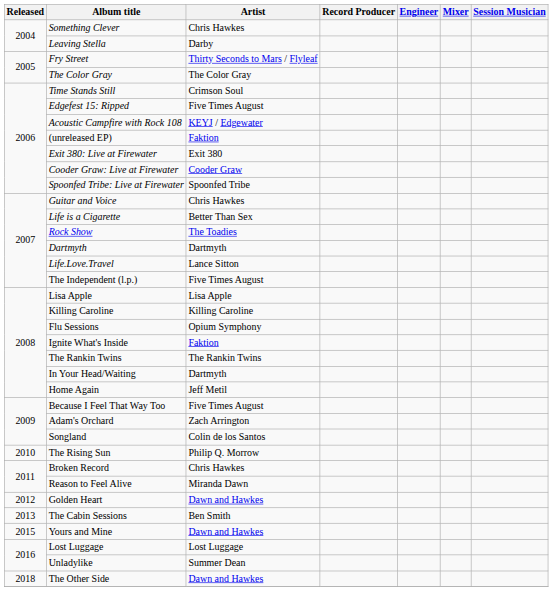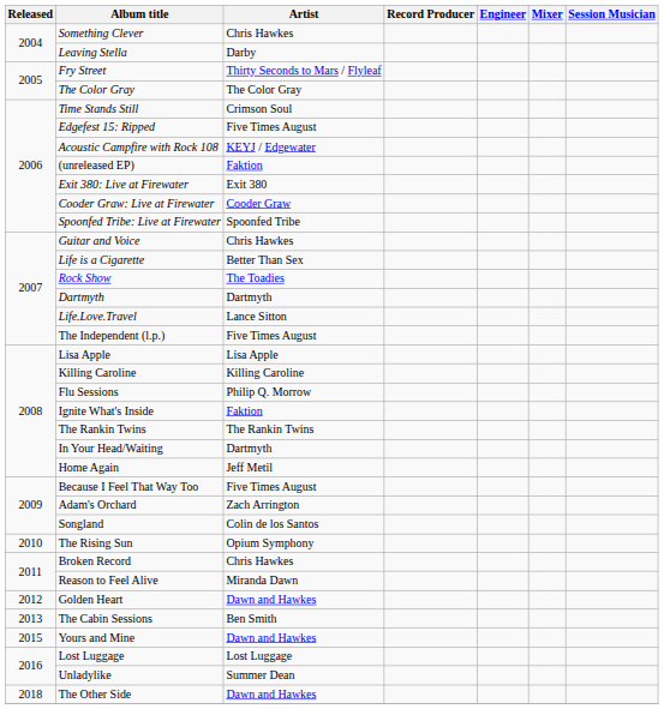 <table class="wikitable">
 <tr>
 <th>Released</th>
 <th><strong>Album title</strong></th>
 <th>Artist</th>
 <th>Record Producer</th>
 <th><a href='#'>Engineer</a></th>
 <th><a href='#'>Mixer</a></th>
 <th><a href='#'>Session Musician</a></th>
 </tr>
 <tr>
 <td rowspan=2 style="text-align:center;">2004</td>
 <td><em>Something Clever</em></td>
 <td>Chris Hawkes</td>
 <td></td>
 <td></td>
 <td></td>
 <td></td>
 </tr>
 <tr>
 <td><em>Leaving Stella</em></td>
 <td>Darby</td>
 <td></td>
 <td></td>
 <td></td>
 <td></td>
 </tr>
 <tr>
 <td rowspan=2 style="text-align:center;">2005</td>
 <td><em>Fry Street</em></td>
 <td><a href='#'>Thirty Seconds to Mars</a> / <a href='#'>Flyleaf</a></td>
 <td></td>
 <td></td>
 <td></td>
 <td></td>
 </tr>
 <tr>
 <td><em>The Color Gray</em></td>
 <td>The Color Gray</td>
 <td></td>
 <td></td>
 <td></td>
 <td></td>
 </tr>
 <tr>
 <td rowspan=7 style="text-align:center;">2006</td>
 <td><em>Time Stands Still</em></td>
 <td>Crimson Soul</td>
 <td></td>
 <td></td>
 <td></td>
 <td></td>
 </tr>
 <tr>
 <td><em>Edgefest 15: Ripped</em></td>
 <td>Five Times August</td>
 <td></td>
 <td></td>
 <td></td>
 <td></td>
 </tr>
 <tr>
 <td><em>Acoustic Campfire with Rock 108</em></td>
 <td><a href='#'>KEYJ</a> / <a href='#'>Edgewater</a></td>
 <td></td>
 <td></td>
 <td></td>
 <td></td>
 </tr>
 <tr>
 <td>(unreleased EP)</td>
 <td><a href='#'>Faktion</a></td>
 <td></td>
 <td></td>
 <td></td>
 <td></td>
 </tr>
 <tr>
 <td><em>Exit 380: Live at Firewater</em></td>
 <td>Exit 380</td>
 <td></td>
 <td></td>
 <td></td>
 <td></td>
 </tr>
 <tr>
 <td><em>Cooder Graw: Live at Firewater</em></td>
 <td><a href='#'>Cooder Graw</a></td>
 <td></td>
 <td></td>
 <td></td>
 <td></td>
 </tr>
 <tr>
 <td><em>Spoonfed Tribe: Live at Firewater</em></td>
 <td>Spoonfed Tribe</td>
 <td></td>
 <td></td>
 <td></td>
 <td></td>
 </tr>
 <tr>
 <td rowspan=6 style="text-align:center;">2007</td>
 <td><em>Guitar and Voice</em></td>
 <td>Chris Hawkes</td>
 <td></td>
 <td></td>
 <td></td>
 <td></td>
 </tr>
 <tr>
 <td><em>Life is a Cigarette</em></td>
 <td>Better Than Sex</td>
 <td></td>
 <td></td>
 <td></td>
 <td></td>
 </tr>
 <tr>
 <td><em><a href='#'>Rock Show</a></em></td>
 <td><a href='#'>The Toadies</a></td>
 <td></td>
 <td></td>
 <td></td>
 <td></td>
 </tr>
 <tr>
 <td><em>Dartmyth</em></td>
 <td>Dartmyth</td>
 <td></td>
 <td></td>
 <td></td>
 <td></td>
 </tr>
 <tr>
 <td><em>Life.Love.Travel</em></td>
 <td>Lance Sitton</td>
 <td></td>
 <td></td>
 <td></td>
 <td></td>
 </tr>
 <tr>
 <td>The Independent (l.p.)<em></td>
 <td>Five Times August</td>
 <td></td>
 <td></td>
 <td></td>
 <td></td>
 </tr>
 <tr>
 <td rowspan=7 style="text-align:center;">2008</td>
 <td></em>Lisa Apple<em></td>
 <td>Lisa Apple</td>
 <td></td>
 <td></td>
 <td></td>
 <td></td>
 </tr>
 <tr>
 <td></em>Killing Caroline<em></td>
 <td>Killing Caroline</td>
 <td></td>
 <td></td>
 <td></td>
 <td></td>
 </tr>
 <tr>
 <td></em>Flu Sessions<em></td>
-<td>Opium Symphony</td>
+<td>Philip Q. Morrow</td>
 <td></td>
 <td></td>
 <td></td>
 <td></td>
 </tr>
 <tr>
 <td></em>Ignite What's Inside<em></td>
 <td><a href='#'>Faktion</a></td>
 <td></td>
 <td></td>
 <td></td>
 <td></td>
 </tr>
 <tr>
 <td></em>The Rankin Twins<em></td>
 <td>The Rankin Twins</td>
 <td></td>
 <td></td>
 <td></td>
 <td></td>
 </tr>
 <tr>
 <td></em>In Your Head/Waiting<em></td>
 <td>Dartmyth</td>
 <td></td>
 <td></td>
 <td></td>
 <td></td>
 </tr>
 <tr>
 <td></em>Home Again<em></td>
 <td>Jeff Metil</td>
 <td></td>
 <td></td>
 <td></td>
 <td></td>
 </tr>
 <tr>
 <td rowspan=3 style="text-align:center;">2009</td>
 <td></em>Because I Feel That Way Too<em></td>
 <td>Five Times August</td>
 <td></td>
 <td></td>
 <td></td>
 <td></td>
 </tr>
 <tr>
 <td></em>Adam's Orchard<em></td>
 <td>Zach Arrington</td>
 <td></td>
 <td></td>
 <td></td>
 <td></td>
 </tr>
 <tr>
 <td></em>Songland<em></td>
 <td>Colin de los Santos</td>
 <td></td>
 <td></td>
 <td></td>
 <td></td>
 </tr>
 <tr>
 <td rowspan=1 style="text-align:center;">2010</td>
 <td></em>The Rising Sun<em></td>
-<td>Philip Q. Morrow</td>
+<td>Opium Symphony</td>
 <td></td>
 <td></td>
 <td></td>
 <td></td>
 </tr>
 <tr>
 <td rowspan=2 style="text-align:center;">2011</td>
 <td></em>Broken Record<em></td>
 <td>Chris Hawkes</td>
 <td></td>
 <td></td>
 <td></td>
 <td></td>
 </tr>
 <tr>
 <td></em>Reason to Feel Alive<em></td>
 <td>Miranda Dawn</td>
 <td></td>
 <td></td>
 <td></td>
 <td></td>
 </tr>
 <tr>
 <td rowspan=1 style="text-align:center;">2012</td>
 <td></em>Golden Heart<em></td>
 <td><a href='#'>Dawn and Hawkes</a></td>
 <td></td>
 <td></td>
 <td></td>
 <td></td>
 </tr>
 <tr>
 <td rowspan=1 style="text-align:center;">2013</td>
 <td></em>The Cabin Sessions<em></td>
 <td>Ben Smith</td>
 <td></td>
 <td></td>
 <td></td>
 <td></td>
 </tr>
 <tr>
 <td rowspan=1 style="text-align:center;">2015</td>
 <td></em>Yours and Mine<em></td>
 <td><a href='#'>Dawn and Hawkes</a></td>
 <td></td>
 <td></td>
 <td></td>
 <td></td>
 </tr>
 <tr>
 <td rowspan=2 style="text-align:center;">2016</td>
 <td></em>Lost Luggage<em></td>
 <td>Lost Luggage</td>
 <td></td>
 <td></td>
 <td></td>
 <td></td>
 </tr>
 <tr>
 <td></em>Unladylike<em></td>
 <td>Summer Dean</td>
 <td></td>
 <td></td>
 <td></td>
 <td></td>
 </tr>
 <tr>
 <td rowspan=1 style="text-align:center;">2018</td>
 <td></em>The Other Side<em></td>
 <td><a href='#'>Dawn and Hawkes</a></td>
 <td></td>
 <td></td>
 <td></td>
 <td></td>
 </tr>
 <tr>
 </tr>
 </table>
